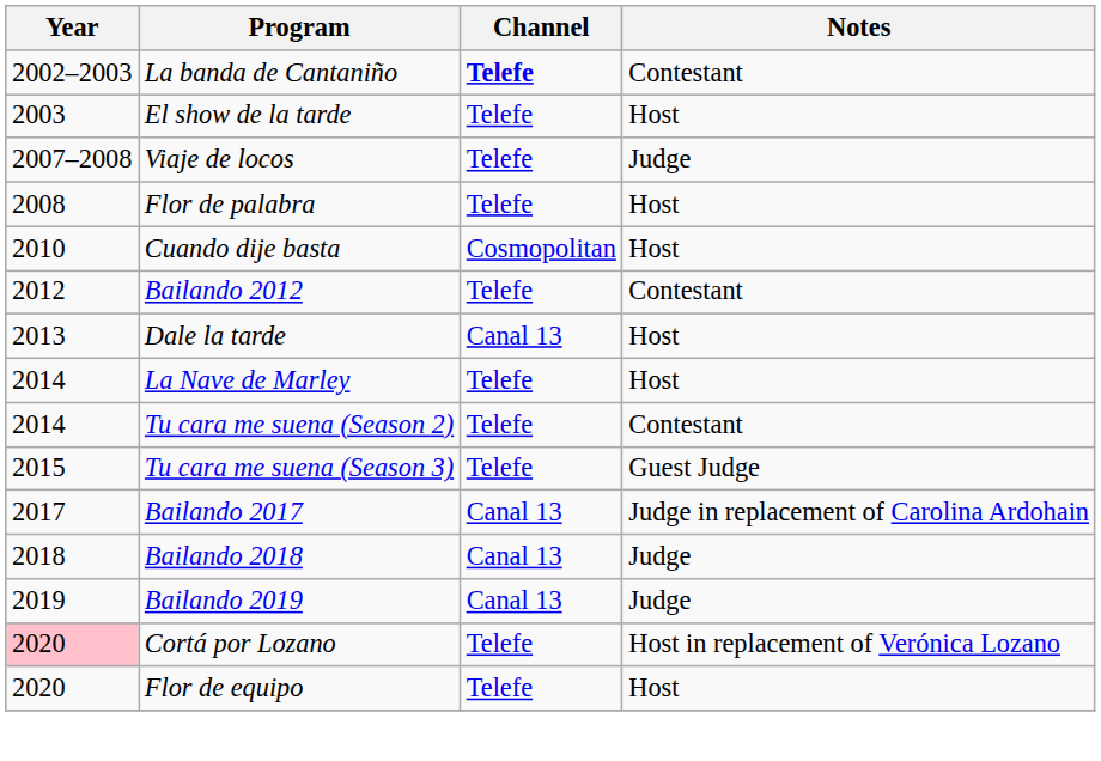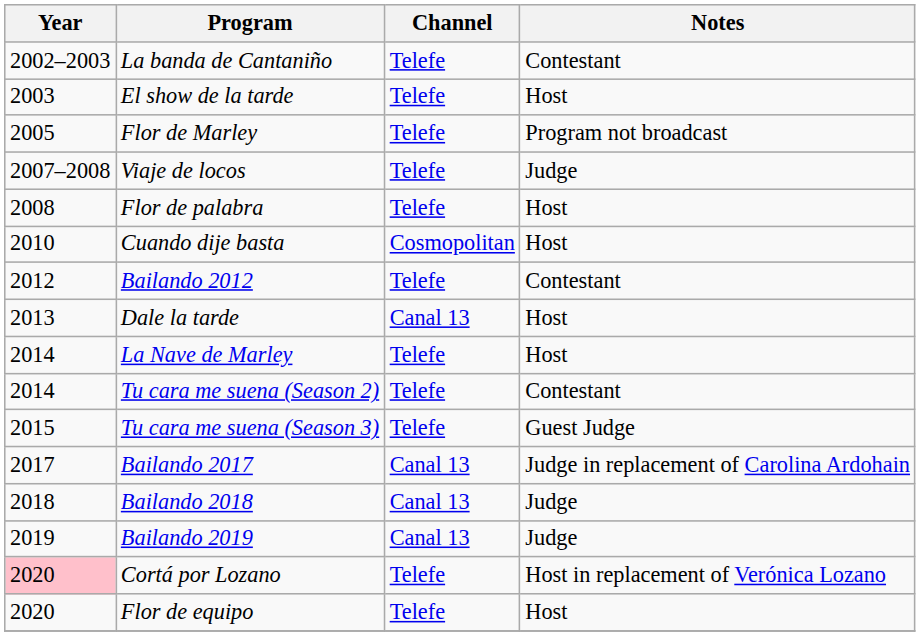 <table class="wikitable" style="font-size: 90%;">
 <tr>
 <th>Year</th>
 <th>Program</th>
 <th>Channel</th>
 <th>Notes</th>
 </tr>
 <tr>
 <td>2002–2003</td>
 <td><em>La banda de Cantaniño</em></td>
-<td><strong><a href='#'>Telefe</a></strong></td>
+<td><a href='#'>Telefe</a></td>
 <td>Contestant</td>
 </tr>
 <tr>
 <td>2003</td>
 <td><em>El show de la tarde</em></td>
 <td><a href='#'>Telefe</a></td>
 <td>Host</td>
+</tr>
+<tr>
+<td>2005</td>
+<td><em>Flor de Marley</em></td>
+<td><a href='#'>Telefe</a></td>
+<td>Program not broadcast</td>
 </tr>
 <tr>
 <td>2007–2008</td>
 <td><em>Viaje de locos</em></td>
 <td><a href='#'>Telefe</a></td>
 <td>Judge</td>
 </tr>
 <tr>
 <td>2008</td>
 <td><em>Flor de palabra</em></td>
 <td><a href='#'>Telefe</a></td>
 <td>Host</td>
 </tr>
 <tr>
 <td>2010</td>
 <td><em>Cuando dije basta</em></td>
 <td><a href='#'>Cosmopolitan</a></td>
 <td>Host</td>
 </tr>
 <tr>
 <td>2012</td>
 <td><em><a href='#'>Bailando 2012</a></em></td>
 <td><a href='#'>Telefe</a></td>
 <td>Contestant</td>
 </tr>
 <tr>
 <td>2013</td>
 <td><em>Dale la tarde</em></td>
 <td><a href='#'>Canal 13</a></td>
 <td>Host</td>
 </tr>
 <tr>
 <td>2014</td>
 <td><em><a href='#'>La Nave de Marley</a></em></td>
 <td><a href='#'>Telefe</a></td>
 <td>Host</td>
 </tr>
 <tr>
 <td>2014</td>
 <td><em><a href='#'>Tu cara me suena (Season 2)</a></em></td>
 <td><a href='#'>Telefe</a></td>
 <td>Contestant</td>
 </tr>
 <tr>
 <td>2015</td>
 <td><em><a href='#'>Tu cara me suena (Season 3)</a></em></td>
 <td><a href='#'>Telefe</a></td>
 <td>Guest Judge</td>
 </tr>
 <tr>
 <td>2017</td>
 <td><em><a href='#'>Bailando 2017</a></em></td>
 <td><a href='#'>Canal 13</a></td>
 <td>Judge in replacement of <a href='#'>Carolina Ardohain</a></td>
 </tr>
 <tr>
 <td>2018</td>
 <td><em><a href='#'>Bailando 2018</a></em></td>
 <td><a href='#'>Canal 13</a></td>
 <td>Judge</td>
 </tr>
 <tr>
 <td>2019</td>
 <td><em><a href='#'>Bailando 2019</a></em></td>
 <td><a href='#'>Canal 13</a></td>
 <td>Judge</td>
 </tr>
 <tr>
 <td style="background: pink;">2020</td>
 <td><em>Cortá por Lozano</em></td>
 <td><a href='#'>Telefe</a></td>
 <td>Host in replacement of <a href='#'>Verónica Lozano</a></td>
 </tr>
 <tr>
 <td>2020</td>
 <td><em>Flor de equipo</em></td>
 <td><a href='#'>Telefe</a></td>
 <td>Host</td>
 </tr>
 <tr>
 </tr>
 </table>
